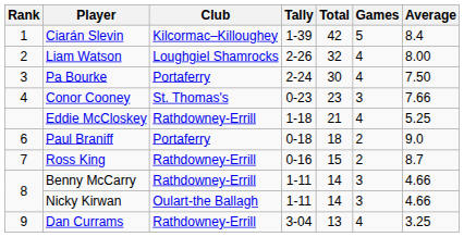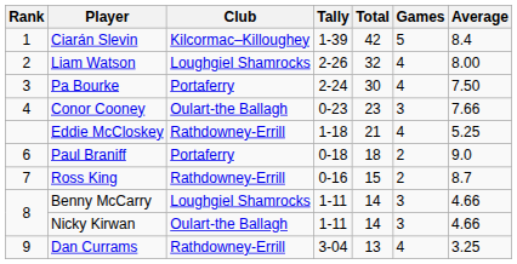 <table class="wikitable">
 <tr>
 <th>Rank</th>
 <th>Player</th>
 <th>Club</th>
 <th>Tally</th>
 <th>Total</th>
 <th>Games</th>
 <th>Average</th>
 </tr>
 <tr>
 <td rowspan=1 align=center>1</td>
 <td><a href='#'>Ciarán Slevin</a></td>
 <td><a href='#'>Kilcormac–Killoughey</a></td>
 <td align=center>1-39</td>
 <td align=center>42</td>
 <td>5</td>
 <td>8.4</td>
 </tr>
 <tr>
 <td rowspan=1 align=center>2</td>
 <td><a href='#'>Liam Watson</a></td>
 <td><a href='#'>Loughgiel Shamrocks</a></td>
 <td align=center>2-26</td>
 <td align=center>32</td>
 <td>4</td>
 <td>8.00</td>
 </tr>
 <tr>
 <td rowspan=1 align=center>3</td>
 <td><a href='#'>Pa Bourke</a></td>
 <td><a href='#'>Portaferry</a></td>
 <td align=center>2-24</td>
 <td align=center>30</td>
 <td>4</td>
 <td>7.50</td>
 </tr>
 <tr>
 <td rowspan=1 align=center>4</td>
 <td><a href='#'>Conor Cooney</a></td>
-<td><a href='#'>St. Thomas's</a></td>
+<td><a href='#'>Oulart-the Ballagh</a></td>
 <td align=center>0-23</td>
 <td align=center>23</td>
 <td>3</td>
 <td>7.66</td>
 </tr>
 <tr>
 <td rowspan=1 align=center></td>
 <td><a href='#'>Eddie McCloskey</a></td>
 <td><a href='#'>Rathdowney-Errill</a></td>
 <td align=center>1-18</td>
 <td align=center>21</td>
 <td>4</td>
 <td>5.25</td>
 </tr>
 <tr>
 <td rowspan=1 align=center>6</td>
 <td><a href='#'>Paul Braniff</a></td>
 <td><a href='#'>Portaferry</a></td>
 <td align=center>0-18</td>
 <td align=center>18</td>
 <td>2</td>
 <td>9.0</td>
 </tr>
 <tr>
 <td rowspan=1 align=center>7</td>
 <td><a href='#'>Ross King</a></td>
 <td><a href='#'>Rathdowney-Errill</a></td>
 <td align=center>0-16</td>
 <td align=center>15</td>
 <td>2</td>
 <td>8.7</td>
 </tr>
 <tr>
 <td rowspan=2 align=center>8</td>
 <td>Benny McCarry</td>
-<td><a href='#'>Rathdowney-Errill</a></td>
+<td><a href='#'>Loughgiel Shamrocks</a></td>
 <td align=center>1-11</td>
 <td align=center>14</td>
 <td>3</td>
 <td>4.66</td>
 </tr>
 <tr>
 <td>Nicky Kirwan</td>
 <td><a href='#'>Oulart-the Ballagh</a></td>
 <td align=center>1-11</td>
 <td align=center>14</td>
 <td>3</td>
 <td>4.66</td>
 </tr>
 <tr>
 <td rowspan=1 align=center>9</td>
 <td><a href='#'>Dan Currams</a></td>
 <td><a href='#'>Rathdowney-Errill</a></td>
 <td align=center>3-04</td>
 <td align=center>13</td>
 <td>4</td>
 <td>3.25</td>
 </tr>
 </table>
